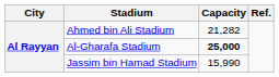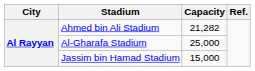 <table class="wikitable">
 <tr>
 <th>City</th>
 <th>Stadium</th>
 <th>Capacity</th>
 <th>Ref.</th>
 </tr>
 <tr>
 <th rowspan="3"><a href='#'>Al Rayyan</a> </th>
 <td><a href='#'>Ahmed bin Ali Stadium</a></td>
 <td align="center">21,282</td>
 <td rowspan="3"></td>
 </tr>
 <tr>
 <td><a href='#'>Al-Gharafa Stadium</a></td>
-<td align="center"><strong>25,000</strong></td>
+<td align="center">25,000</td>
 </tr>
 <tr>
 <td><a href='#'>Jassim bin Hamad Stadium</a></td>
-<td align="center">15,990</td>
+<td align="center">15,000</td>
 </tr>
 </table>
